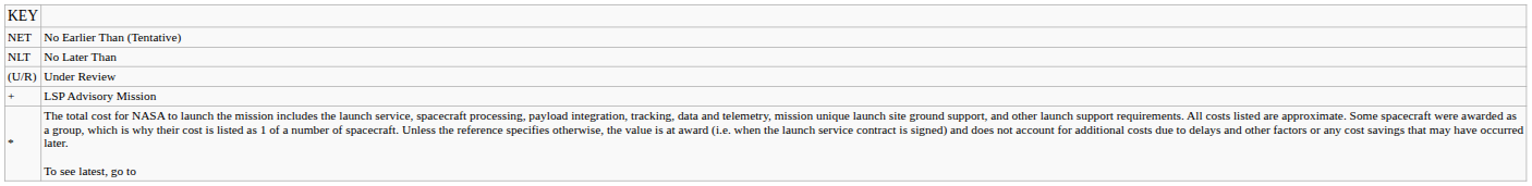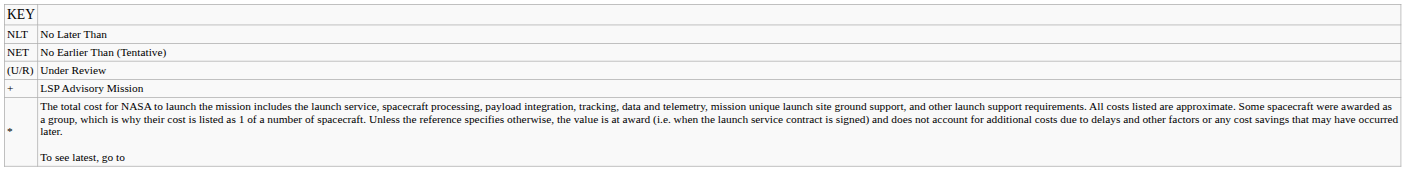 <table class="wikitable">
 <tr>
 <td><big>KEY</big></td>
 <td></td>
 </tr>
 <tr>
+<td>NLT</td>
+<td>No Later Than</td>
+</tr>
+<tr>
 <td>NET</td>
 <td>No Earlier Than (Tentative)</td>
-</tr>
-<tr>
-<td>NLT</td>
-<td>No Later Than</td>
 </tr>
 <tr>
 <td>(U/R)</td>
 <td>Under Review</td>
 </tr>
 <tr>
 <td>+</td>
 <td>LSP Advisory Mission</td>
 </tr>
 <tr>
 <td>*</td>
 <td>The total cost for NASA to launch the mission includes the launch service, spacecraft processing, payload integration, tracking, data and telemetry, mission unique launch site ground support, and other launch support requirements. All costs listed are approximate. Some spacecraft were awarded as a group, which is why their cost is listed as 1 of a number of spacecraft. Unless the reference specifies otherwise, the value is at award (i.e. when the launch service contract is signed) and does not account for additional costs due to delays and other factors or any cost savings that may have occurred later.<br><br> To see latest, go to </td>
 </tr>
 </table>
